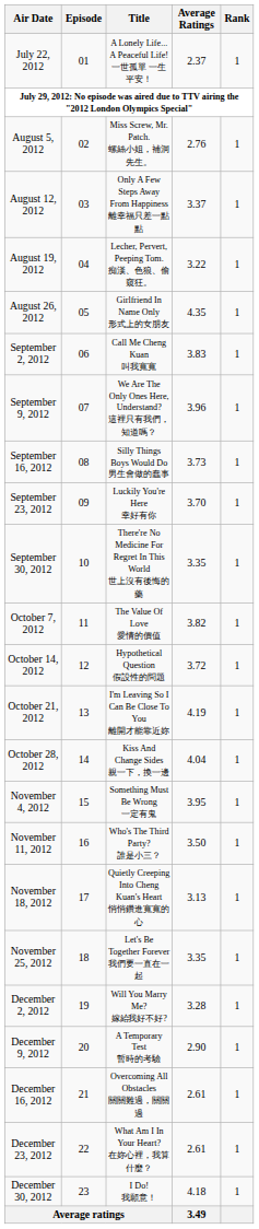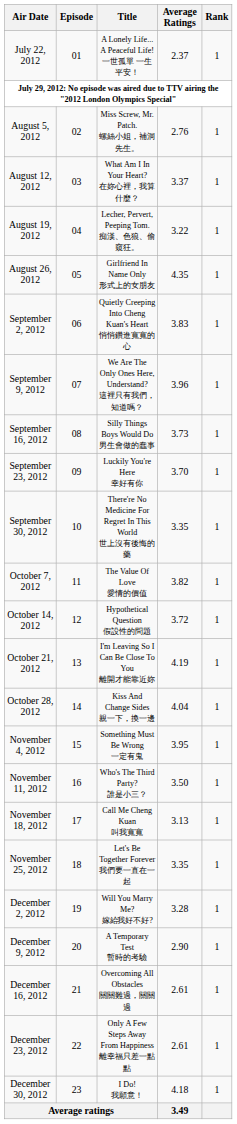 <table class="wikitable" width="60%">
 <tr align="center">
 <th width="8%">Air Date</th>
 <th width="4%">Episode</th>
 <th width="20%">Title</th>
 <th width="8%">Average Ratings</th>
 <th width="4%">Rank</th>
 </tr>
 <tr align=center>
 <td>July 22, 2012</td>
 <td>01</td>
 <td><small>A Lonely Life... A Peaceful Life!<br>一世孤單 一生平安！</small></td>
 <td>2.37</td>
 <td>1</td>
 </tr>
 <tr align=center style="background:white" |>
 <td colspan=5><small><strong>July 29, 2012: No episode was aired due to TTV airing the "2012 London Olympics Special"</strong></small></td>
 </tr>
 <tr align="center">
 <td>August 5, 2012</td>
 <td>02</td>
 <td><small>Miss Screw, Mr. Patch.<br>螺絲小姐，補洞先生。</small></td>
 <td>2.76</td>
 <td>1</td>
 </tr>
 <tr align=center>
 <td>August 12, 2012</td>
 <td>03</td>
-<td><small>Only A Few Steps Away From Happiness<br>離幸福只差一點點</small></td>
+<td><small>What Am I In Your Heart?<br>在妳心裡，我算什麼？</small></td>
 <td>3.37</td>
 <td>1</td>
 </tr>
 <tr align=center>
 <td>August 19, 2012</td>
 <td>04</td>
 <td><small>Lecher, Pervert, Peeping Tom.<br>痴漢、色狼、偷窺狂。</small></td>
 <td>3.22</td>
 <td>1</td>
 </tr>
 <tr align=center>
 <td>August 26, 2012</td>
 <td>05</td>
 <td><small>Girlfriend In Name Only<br>形式上的女朋友</small></td>
 <td>4.35</td>
 <td>1</td>
 </tr>
 <tr align=center>
 <td>September 2, 2012</td>
 <td>06</td>
-<td><small>Call Me Cheng Kuan<br>叫我寬寬</small></td>
+<td><small>Quietly Creeping Into Cheng Kuan's Heart<br>悄悄鑽進寬寬的心</small></td>
 <td>3.83</td>
 <td>1</td>
 </tr>
 <tr align=center>
 <td>September 9, 2012</td>
 <td>07</td>
 <td><small>We Are The Only Ones Here, Understand?<br>這裡只有我們，知道嗎？</small></td>
 <td>3.96</td>
 <td>1</td>
 </tr>
 <tr align=center>
 <td>September 16, 2012</td>
 <td>08</td>
 <td><small>Silly Things Boys Would Do<br>男生會做的蠢事</small></td>
 <td>3.73</td>
 <td>1</td>
 </tr>
 <tr align=center>
 <td>September 23, 2012</td>
 <td>09</td>
 <td><small>Luckily You're Here<br>幸好有你</small></td>
 <td>3.70</td>
 <td>1</td>
 </tr>
 <tr align=center>
 <td>September 30, 2012</td>
 <td>10</td>
 <td><small>There're No Medicine For Regret In This World<br>世上沒有後悔的藥</small></td>
 <td>3.35</td>
 <td>1</td>
 </tr>
 <tr align=center>
 <td>October 7, 2012</td>
 <td>11</td>
 <td><small>The Value Of Love<br>愛情的價值</small></td>
 <td>3.82</td>
 <td>1</td>
 </tr>
 <tr align=center>
 <td>October 14, 2012</td>
 <td>12</td>
 <td><small>Hypothetical Question<br>假設性的問題</small></td>
 <td>3.72</td>
 <td>1</td>
 </tr>
 <tr align=center>
 <td>October 21, 2012</td>
 <td>13</td>
 <td><small>I'm Leaving So I Can Be Close To You<br>離開才能靠近妳</small></td>
 <td>4.19</td>
 <td>1</td>
 </tr>
 <tr align=center>
 <td>October 28, 2012</td>
 <td>14</td>
 <td><small>Kiss And Change Sides<br>親一下，換一邊</small></td>
 <td>4.04</td>
 <td>1</td>
 </tr>
 <tr align=center>
 <td>November 4, 2012</td>
 <td>15</td>
 <td><small>Something Must Be Wrong<br>一定有鬼</small></td>
 <td>3.95</td>
 <td>1</td>
 </tr>
 <tr align=center>
 <td>November 11, 2012</td>
 <td>16</td>
 <td><small>Who's The Third Party?<br>誰是小三？</small></td>
 <td>3.50</td>
 <td>1</td>
 </tr>
 <tr align=center>
 <td>November 18, 2012</td>
 <td>17</td>
-<td><small>Quietly Creeping Into Cheng Kuan's Heart<br>悄悄鑽進寬寬的心</small></td>
+<td><small>Call Me Cheng Kuan<br>叫我寬寬</small></td>
 <td>3.13</td>
 <td>1</td>
 </tr>
 <tr align=center>
 <td>November 25, 2012</td>
 <td>18</td>
 <td><small>Let's Be Together Forever<br>我們要一直在一起</small></td>
 <td>3.35</td>
 <td>1</td>
 </tr>
 <tr align=center>
 <td>December 2, 2012</td>
 <td>19</td>
 <td><small>Will You Marry Me?<br>嫁給我好不好?</small></td>
 <td>3.28</td>
 <td>1</td>
 </tr>
 <tr align=center>
 <td>December 9, 2012</td>
 <td>20</td>
 <td><small>A Temporary Test<br>暫時的考驗</small></td>
 <td>2.90</td>
 <td>1</td>
 </tr>
 <tr align=center>
 <td>December 16, 2012</td>
 <td>21</td>
 <td><small>Overcoming All Obstacles<br>關關難過，關關過</small></td>
 <td>2.61</td>
 <td>1</td>
 </tr>
 <tr align=center>
 <td>December 23, 2012</td>
 <td>22</td>
-<td><small>What Am I In Your Heart?<br>在妳心裡，我算什麼？</small></td>
+<td><small>Only A Few Steps Away From Happiness<br>離幸福只差一點點</small></td>
 <td>2.61</td>
 <td>1</td>
 </tr>
 <tr align=center>
 <td>December 30, 2012</td>
 <td>23</td>
 <td><small>I Do!<br>我願意！</small></td>
 <td>4.18</td>
 <td>1</td>
 </tr>
 <tr align=center>
 <th colspan="3"><strong>Average ratings</strong></th>
 <th><strong>3.49</strong></th>
 <th></th>
 </tr>
 </table>
